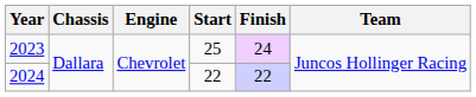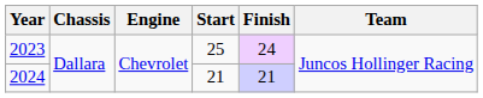 <table class="wikitable" style="font-size: 90%;">
 <tr>
 <th>Year</th>
 <th>Chassis</th>
 <th>Engine</th>
 <th>Start</th>
 <th>Finish</th>
 <th>Team</th>
 </tr>
 <tr>
 <td><a href='#'>2023</a></td>
 <td rowspan=2><a href='#'>Dallara</a></td>
 <td rowspan=2><a href='#'>Chevrolet</a></td>
 <td align=center>25</td>
 <td align=center style="background:#EFCFFF;">24</td>
 <td rowspan=2 nowrap><a href='#'>Juncos Hollinger Racing</a></td>
 </tr>
 <tr>
 <td><a href='#'>2024</a></td>
-<td align=center>22</td>
-<td align=center style="background:#cfcfff;">22</td>
+<td align=center>21</td>
+<td align=center style="background:#cfcfff;">21</td>
 </tr>
 </table>
